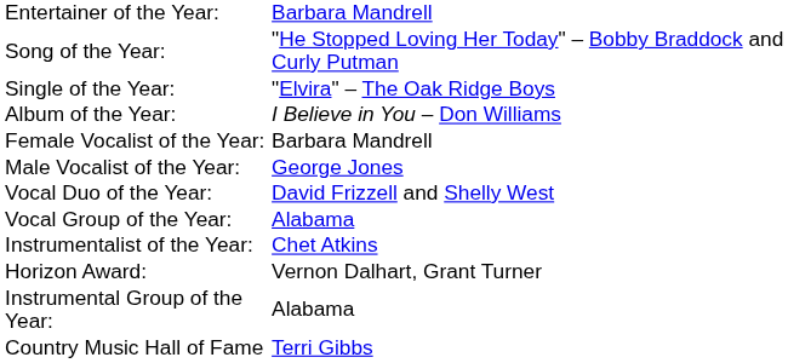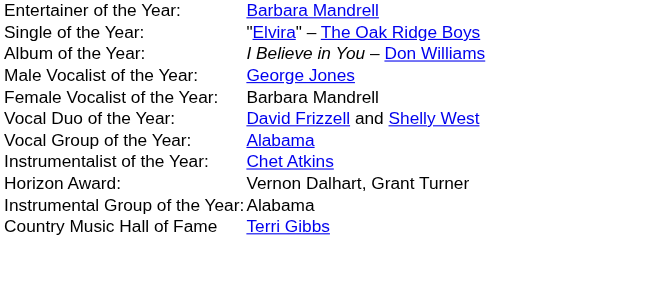 <table cellspacing="0" border="0" cellpadding="1">
 <tr>
 <td>Entertainer of the Year:</td>
 <td><a href='#'>Barbara Mandrell</a></td>
-</tr>
-<tr>
-<td>Song of the Year:</td>
-<td>"<a href='#'>He Stopped Loving Her Today</a>" – <a href='#'>Bobby Braddock</a> and <a href='#'>Curly Putman</a></td>
 </tr>
 <tr>
 <td>Single of the Year:</td>
 <td>"<a href='#'>Elvira</a>" – <a href='#'>The Oak Ridge Boys</a></td>
 </tr>
 <tr>
 <td>Album of the Year:</td>
 <td><em>I Believe in You</em> – <a href='#'>Don Williams</a></td>
 </tr>
 <tr>
+<td>Male Vocalist of the Year:</td>
+<td><a href='#'>George Jones</a></td>
+</tr>
+<tr>
 <td>Female Vocalist of the Year:</td>
 <td>Barbara Mandrell</td>
-</tr>
-<tr>
-<td>Male Vocalist of the Year:</td>
-<td><a href='#'>George Jones</a></td>
 </tr>
 <tr>
 <td>Vocal Duo of the Year:</td>
 <td><a href='#'>David Frizzell</a> and <a href='#'>Shelly West</a></td>
 </tr>
 <tr>
 <td>Vocal Group of the Year:</td>
 <td><a href='#'>Alabama</a></td>
 </tr>
 <tr>
 <td>Instrumentalist of the Year:</td>
 <td><a href='#'>Chet Atkins</a></td>
 </tr>
 <tr>
 <td>Horizon Award:</td>
 <td>Vernon Dalhart, Grant Turner</td>
 </tr>
 <tr>
 <td>Instrumental Group of the Year:</td>
 <td>Alabama</td>
 </tr>
 <tr>
 <td>Country Music Hall of Fame</td>
 <td><a href='#'>Terri Gibbs</a></td>
 </tr>
 </table>
